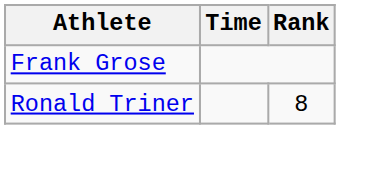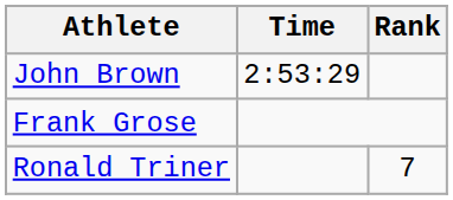 <table class=wikitable style="font-size:90%;">
 <tr>
 <th>Athlete</th>
 <th>Time</th>
 <th>Rank</th>
+</tr>
+<tr align=center>
+<td align=left><a href='#'>John Brown</a></td>
+<td>2:53:29</td>
+<td></td>
 </tr>
 <tr align=center>
 <td align=left><a href='#'>Frank Grose</a></td>
 <td colspan=2></td>
 </tr>
 <tr align=center>
 <td align=left><a href='#'>Ronald Triner</a></td>
 <td></td>
-<td>8</td>
+<td>7</td>
 </tr>
 </table>
